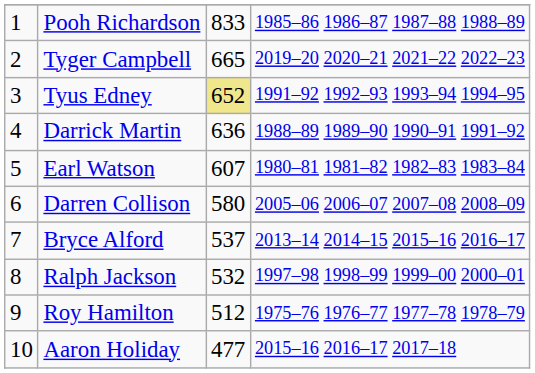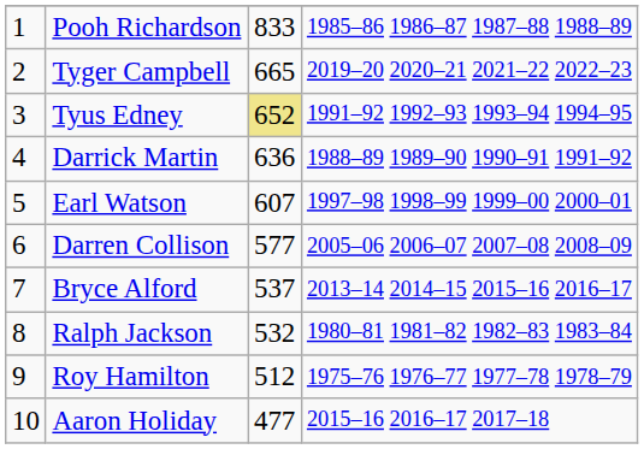 <table class="wikitable">
 <tr>
 </tr>
 <tr>
 <td>1</td>
 <td><a href='#'>Pooh Richardson</a></td>
 <td>833</td>
 <td style="font-size:80%;"><a href='#'>1985–86</a> <a href='#'>1986–87</a> <a href='#'>1987–88</a> <a href='#'>1988–89</a></td>
 </tr>
 <tr>
 <td>2</td>
 <td><a href='#'>Tyger Campbell</a></td>
 <td>665</td>
 <td style="font-size:80%;"><a href='#'>2019–20</a> <a href='#'>2020–21</a> <a href='#'>2021–22</a> <a href='#'>2022–23</a></td>
 </tr>
 <tr>
 <td>3</td>
 <td><a href='#'>Tyus Edney</a></td>
 <td style="background: khaki;">652</td>
 <td style="font-size:80%;"><a href='#'>1991–92</a> <a href='#'>1992–93</a> <a href='#'>1993–94</a> <a href='#'>1994–95</a></td>
 </tr>
 <tr>
 <td>4</td>
 <td><a href='#'>Darrick Martin</a></td>
 <td>636</td>
 <td style="font-size:80%;"><a href='#'>1988–89</a> <a href='#'>1989–90</a> <a href='#'>1990–91</a> <a href='#'>1991–92</a></td>
 </tr>
 <tr>
 <td>5</td>
 <td><a href='#'>Earl Watson</a></td>
 <td>607</td>
-<td style="font-size:80%;"><a href='#'>1980–81</a> <a href='#'>1981–82</a> <a href='#'>1982–83</a> <a href='#'>1983–84</a></td>
+<td style="font-size:80%;"><a href='#'>1997–98</a> <a href='#'>1998–99</a> <a href='#'>1999–00</a> <a href='#'>2000–01</a></td>
 </tr>
 <tr>
 <td>6</td>
 <td><a href='#'>Darren Collison</a></td>
-<td>580</td>
+<td>577</td>
 <td style="font-size:80%;"><a href='#'>2005–06</a> <a href='#'>2006–07</a> <a href='#'>2007–08</a> <a href='#'>2008–09</a></td>
 </tr>
 <tr>
 <td>7</td>
 <td><a href='#'>Bryce Alford</a></td>
 <td>537</td>
 <td style="font-size:80%;"><a href='#'>2013–14</a> <a href='#'>2014–15</a> <a href='#'>2015–16</a> <a href='#'>2016–17</a></td>
 </tr>
 <tr>
 <td>8</td>
 <td><a href='#'>Ralph Jackson</a></td>
 <td>532</td>
-<td style="font-size:80%;"><a href='#'>1997–98</a> <a href='#'>1998–99</a> <a href='#'>1999–00</a> <a href='#'>2000–01</a></td>
+<td style="font-size:80%;"><a href='#'>1980–81</a> <a href='#'>1981–82</a> <a href='#'>1982–83</a> <a href='#'>1983–84</a></td>
 </tr>
 <tr>
 <td>9</td>
 <td><a href='#'>Roy Hamilton</a></td>
 <td>512</td>
 <td style="font-size:80%;"><a href='#'>1975–76</a> <a href='#'>1976–77</a> <a href='#'>1977–78</a> <a href='#'>1978–79</a></td>
 </tr>
 <tr>
 <td>10</td>
 <td><a href='#'>Aaron Holiday</a></td>
 <td>477</td>
 <td style="font-size:80%;"><a href='#'>2015–16</a> <a href='#'>2016–17</a> <a href='#'>2017–18</a></td>
 </tr>
 </table>
